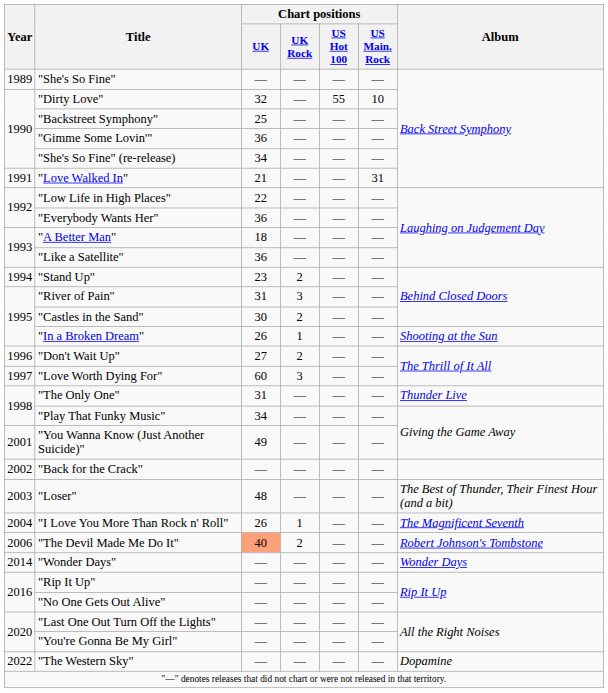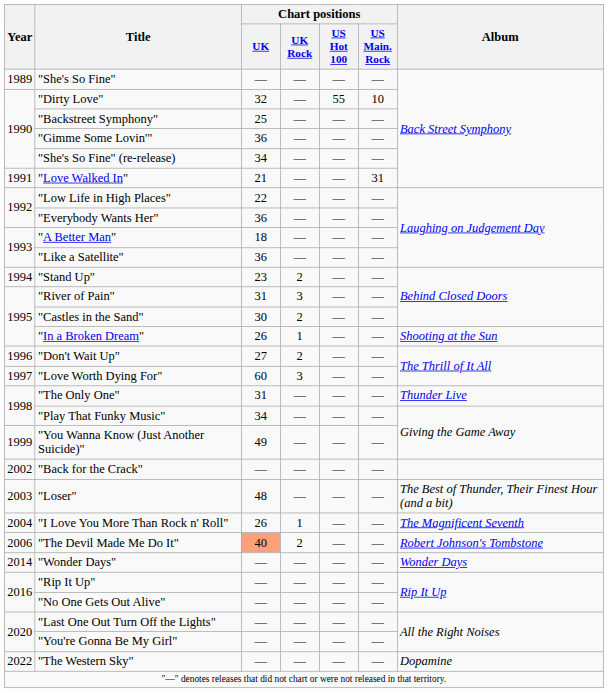 <table class="wikitable">
 <tr>
 <th style="width:28px;" rowspan="2">Year</th>
 <th style="width:257px;" rowspan="2">Title</th>
 <th colspan="4">Chart positions</th>
 <th style="width:257px;" rowspan="2">Album</th>
 </tr>
 <tr>
 <th scope="col" style="width:3em;font-size:90%"><a href='#'>UK</a><br></th>
 <th scope="col" style="width:3em;font-size:90%"><a href='#'>UK Rock</a><br></th>
 <th scope="col" style="width:3em;font-size:90%"><a href='#'>US Hot 100</a><br></th>
 <th scope="col" style="width:3em;font-size:90%"><a href='#'>US Main. Rock</a><br></th>
 </tr>
 <tr>
 <td>1989</td>
 <td>"She's So Fine"</td>
 <td style="text-align:center;">—</td>
 <td style="text-align:center;">—</td>
 <td style="text-align:center;">—</td>
 <td style="text-align:center;">—</td>
 <td rowspan="6"><em><a href='#'>Back Street Symphony</a></em></td>
 </tr>
 <tr>
 <td rowspan="4">1990</td>
 <td>"Dirty Love"</td>
 <td style="text-align:center;">32</td>
 <td style="text-align:center;">—</td>
 <td style="text-align:center;">55</td>
 <td style="text-align:center;">10</td>
 </tr>
 <tr>
 <td>"Backstreet Symphony"</td>
 <td style="text-align:center;">25</td>
 <td style="text-align:center;">—</td>
 <td style="text-align:center;">—</td>
 <td style="text-align:center;">—</td>
 </tr>
 <tr>
 <td>"Gimme Some Lovin'"</td>
 <td style="text-align:center;">36</td>
 <td style="text-align:center;">—</td>
 <td style="text-align:center;">—</td>
 <td style="text-align:center;">—</td>
 </tr>
 <tr>
 <td>"She's So Fine" (re-release)</td>
 <td style="text-align:center;">34</td>
 <td style="text-align:center;">—</td>
 <td style="text-align:center;">—</td>
 <td style="text-align:center;">—</td>
 </tr>
 <tr>
 <td>1991</td>
 <td>"<a href='#'>Love Walked In</a>"</td>
 <td style="text-align:center;">21</td>
 <td style="text-align:center;">—</td>
 <td style="text-align:center;">—</td>
 <td style="text-align:center;">31</td>
 </tr>
 <tr>
 <td rowspan="2">1992</td>
 <td>"Low Life in High Places"</td>
 <td style="text-align:center;">22</td>
 <td style="text-align:center;">—</td>
 <td style="text-align:center;">—</td>
 <td style="text-align:center;">—</td>
 <td rowspan="4"><em><a href='#'>Laughing on Judgement Day</a></em></td>
 </tr>
 <tr>
 <td>"Everybody Wants Her"</td>
 <td style="text-align:center;">36</td>
 <td style="text-align:center;">—</td>
 <td style="text-align:center;">—</td>
 <td style="text-align:center;">—</td>
 </tr>
 <tr>
 <td rowspan="2">1993</td>
 <td>"<a href='#'>A Better Man</a>"</td>
 <td style="text-align:center;">18</td>
 <td style="text-align:center;">—</td>
 <td style="text-align:center;">—</td>
 <td style="text-align:center;">—</td>
 </tr>
 <tr>
 <td>"Like a Satellite"</td>
 <td style="text-align:center;">36</td>
 <td style="text-align:center;">—</td>
 <td style="text-align:center;">—</td>
 <td style="text-align:center;">—</td>
 </tr>
 <tr>
 <td>1994</td>
 <td>"Stand Up"</td>
 <td style="text-align:center;">23</td>
 <td style="text-align:center;">2</td>
 <td style="text-align:center;">—</td>
 <td style="text-align:center;">—</td>
 <td rowspan="3"><em><a href='#'>Behind Closed Doors</a></em></td>
 </tr>
 <tr>
 <td rowspan="3">1995</td>
 <td>"River of Pain"</td>
 <td style="text-align:center;">31</td>
 <td style="text-align:center;">3</td>
 <td style="text-align:center;">—</td>
 <td style="text-align:center;">—</td>
 </tr>
 <tr>
 <td>"Castles in the Sand"</td>
 <td style="text-align:center;">30</td>
 <td style="text-align:center;">2</td>
 <td style="text-align:center;">—</td>
 <td style="text-align:center;">—</td>
 </tr>
 <tr>
 <td>"<a href='#'>In a Broken Dream</a>"</td>
 <td style="text-align:center;">26</td>
 <td style="text-align:center;">1</td>
 <td style="text-align:center;">—</td>
 <td style="text-align:center;">—</td>
 <td><em><a href='#'>Shooting at the Sun</a></em></td>
 </tr>
 <tr>
 <td>1996</td>
 <td>"Don't Wait Up"</td>
 <td style="text-align:center;">27</td>
 <td style="text-align:center;">2</td>
 <td style="text-align:center;">—</td>
 <td style="text-align:center;">—</td>
 <td rowspan="2"><em><a href='#'>The Thrill of It All</a></em></td>
 </tr>
 <tr>
 <td>1997</td>
 <td>"Love Worth Dying For"</td>
 <td style="text-align:center;">60</td>
 <td style="text-align:center;">3</td>
 <td style="text-align:center;">—</td>
 <td style="text-align:center;">—</td>
 </tr>
 <tr>
 <td rowspan="2">1998</td>
 <td>"The Only One"</td>
 <td style="text-align:center;">31</td>
 <td style="text-align:center;">—</td>
 <td style="text-align:center;">—</td>
 <td style="text-align:center;">—</td>
 <td><em><a href='#'>Thunder Live</a></em></td>
 </tr>
 <tr>
 <td>"Play That Funky Music"</td>
 <td style="text-align:center;">34</td>
 <td style="text-align:center;">—</td>
 <td style="text-align:center;">—</td>
 <td style="text-align:center;">—</td>
 <td rowspan="2"><em>Giving the Game Away</em></td>
 </tr>
 <tr>
-<td>2001</td>
+<td>1999</td>
 <td>"You Wanna Know (Just Another Suicide)"</td>
 <td style="text-align:center;">49</td>
 <td style="text-align:center;">—</td>
 <td style="text-align:center;">—</td>
 <td style="text-align:center;">—</td>
 </tr>
 <tr>
 <td>2002</td>
 <td>"Back for the Crack"</td>
 <td style="text-align:center;">—</td>
 <td style="text-align:center;">—</td>
 <td style="text-align:center;">—</td>
 <td style="text-align:center;">—</td>
 </tr>
 <tr>
 <td>2003</td>
 <td>"Loser"</td>
 <td style="text-align:center;">48</td>
 <td style="text-align:center;">—</td>
 <td style="text-align:center;">—</td>
 <td style="text-align:center;">—</td>
 <td><em>The Best of Thunder, Their Finest Hour (and a bit)</em></td>
 </tr>
 <tr>
 <td>2004</td>
 <td>"I Love You More Than Rock n' Roll"</td>
 <td style="text-align:center;">26</td>
 <td style="text-align:center;">1</td>
 <td style="text-align:center;">—</td>
 <td style="text-align:center;">—</td>
 <td><em><a href='#'>The Magnificent Seventh</a></em></td>
 </tr>
 <tr>
 <td>2006</td>
 <td>"The Devil Made Me Do It"</td>
 <td style="background: lightsalmon; text-align:center;">40</td>
 <td style="text-align:center;">2</td>
 <td style="text-align:center;">—</td>
 <td style="text-align:center;">—</td>
 <td><em><a href='#'>Robert Johnson's Tombstone</a></em></td>
 </tr>
 <tr>
 <td>2014</td>
 <td>"Wonder Days"</td>
 <td style="text-align:center;">—</td>
 <td style="text-align:center;">—</td>
 <td style="text-align:center;">—</td>
 <td style="text-align:center;">—</td>
 <td><em><a href='#'>Wonder Days</a></em></td>
 </tr>
 <tr>
 <td rowspan=2>2016</td>
 <td>"Rip It Up"</td>
 <td style="text-align:center;">—</td>
 <td style="text-align:center;">—</td>
 <td style="text-align:center;">—</td>
 <td style="text-align:center;">—</td>
 <td rowspan=2><em><a href='#'>Rip It Up</a></em></td>
 </tr>
 <tr>
 <td>"No One Gets Out Alive"</td>
 <td style="text-align:center;">—</td>
 <td style="text-align:center;">—</td>
 <td style="text-align:center;">—</td>
 <td style="text-align:center;">—</td>
 </tr>
 <tr>
 <td rowspan=2>2020</td>
 <td>"Last One Out Turn Off the Lights"</td>
 <td style="text-align:center;">—</td>
 <td style="text-align:center;">—</td>
 <td style="text-align:center;">—</td>
 <td style="text-align:center;">—</td>
 <td rowspan=2><em>All the Right Noises</em></td>
 </tr>
 <tr>
 <td>"You're Gonna Be My Girl"</td>
 <td style="text-align:center;">—</td>
 <td style="text-align:center;">—</td>
 <td style="text-align:center;">—</td>
 <td style="text-align:center;">—</td>
 </tr>
 <tr>
 <td>2022</td>
 <td>"The Western Sky"</td>
 <td style="text-align:center;">—</td>
 <td style="text-align:center;">—</td>
 <td style="text-align:center;">—</td>
 <td style="text-align:center;">—</td>
 <td><em>Dopamine</em></td>
 </tr>
 <tr>
 <td colspan="9" style="text-align:center; font-size:9pt;">"—" denotes releases that did not chart or were not released in that territory.</td>
 </tr>
 </table>
